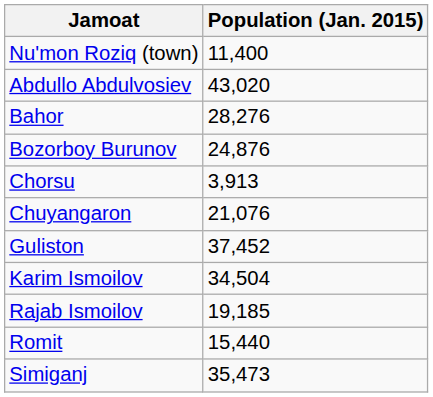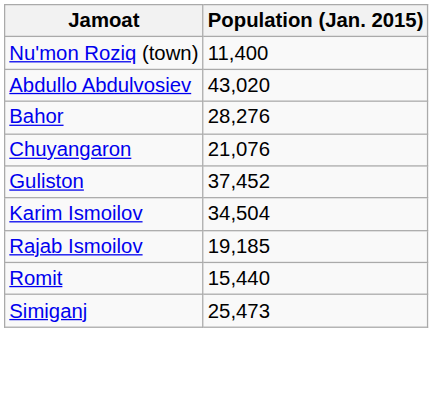 <table class="wikitable" sortable">
 <tr>
 <th>Jamoat</th>
 <th>Population (Jan. 2015)</th>
 </tr>
 <tr>
 <td><a href='#'>Nu'mon Roziq</a> (town)</td>
 <td>11,400</td>
 </tr>
 <tr>
 <td><a href='#'>Abdullo Abdulvosiev</a></td>
 <td>43,020</td>
 </tr>
 <tr>
 <td><a href='#'>Bahor</a></td>
 <td>28,276</td>
-</tr>
-<tr>
-<td><a href='#'>Bozorboy Burunov</a></td>
-<td>24,876</td>
-</tr>
-<tr>
-<td><a href='#'>Chorsu</a></td>
-<td>3,913</td>
 </tr>
 <tr>
 <td><a href='#'>Chuyangaron</a></td>
 <td>21,076</td>
 </tr>
 <tr>
 <td><a href='#'>Guliston</a></td>
 <td>37,452</td>
 </tr>
 <tr>
 <td><a href='#'>Karim Ismoilov</a></td>
 <td>34,504</td>
 </tr>
 <tr>
 <td><a href='#'>Rajab Ismoilov</a></td>
 <td>19,185</td>
 </tr>
 <tr>
 <td><a href='#'>Romit</a></td>
 <td>15,440</td>
 </tr>
 <tr>
 <td><a href='#'>Simiganj</a></td>
-<td>35,473</td>
+<td>25,473</td>
 </tr>
 </table>
